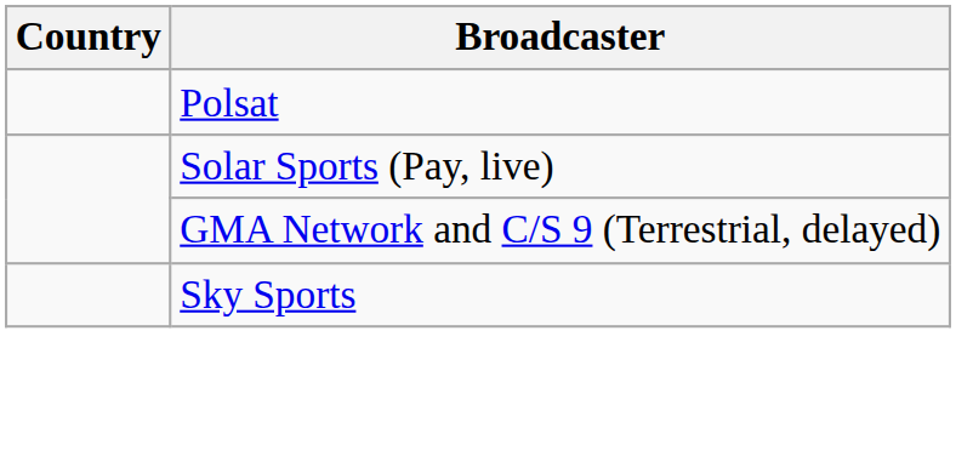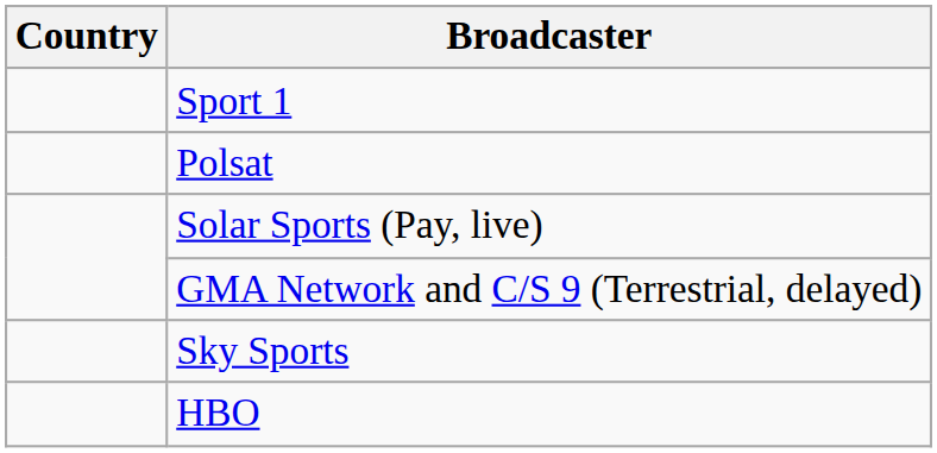 <table class="wikitable">
 <tr>
 <th align=center>Country</th>
 <th align=center>Broadcaster</th>
+</tr>
+<tr>
+<td></td>
+<td><a href='#'>Sport 1</a></td>
 </tr>
 <tr>
 <td></td>
 <td><a href='#'>Polsat</a></td>
 </tr>
 <tr>
 <td style="text-align:left;" rowspan="2"></td>
 <td><a href='#'>Solar Sports</a> (Pay, live)</td>
 </tr>
 <tr>
 <td><a href='#'>GMA Network</a> and <a href='#'>C/S 9</a> (Terrestrial, delayed)</td>
 </tr>
 <tr>
 <td></td>
 <td><a href='#'>Sky Sports</a></td>
 </tr>
+<tr>
+<td></td>
+<td><a href='#'>HBO</a></td>
+</tr>
 </table>
